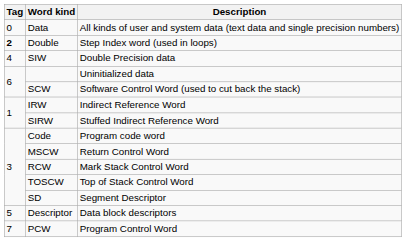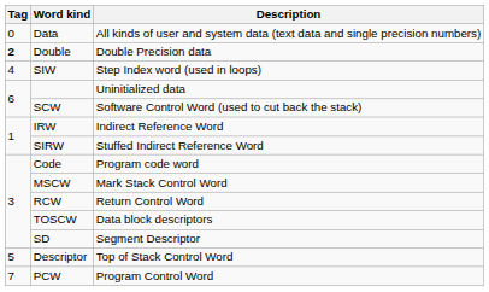 <table class="wikitable">
 <tr>
 <th>Tag</th>
 <th>Word kind</th>
 <th>Description</th>
 </tr>
 <tr>
 <td>0</td>
 <td>Data</td>
 <td>All kinds of user and system data (text data and single precision numbers)</td>
 </tr>
 <tr>
 <td><strong>2</strong></td>
 <td>Double</td>
-<td>Step Index word (used in loops)</td>
+<td>Double Precision data</td>
 </tr>
 <tr>
 <td>4</td>
 <td>SIW</td>
-<td>Double Precision data</td>
+<td>Step Index word (used in loops)</td>
 </tr>
 <tr>
 <td rowspan=2>6</td>
 <td></td>
 <td>Uninitialized data</td>
 </tr>
 <tr>
 <td>SCW</td>
 <td>Software Control Word (used to cut back the stack)</td>
 </tr>
 <tr>
 <td rowspan=2>1</td>
 <td>IRW</td>
 <td>Indirect Reference Word</td>
 </tr>
 <tr>
 <td>SIRW</td>
 <td>Stuffed Indirect Reference Word</td>
 </tr>
 <tr>
 <td rowspan=5>3</td>
 <td>Code</td>
 <td>Program code word</td>
 </tr>
 <tr>
 <td>MSCW</td>
+<td>Mark Stack Control Word</td>
+</tr>
+<tr>
+<td>RCW</td>
 <td>Return Control Word</td>
 </tr>
 <tr>
-<td>RCW</td>
-<td>Mark Stack Control Word</td>
-</tr>
-<tr>
 <td>TOSCW</td>
-<td>Top of Stack Control Word</td>
+<td>Data block descriptors</td>
 </tr>
 <tr>
 <td>SD</td>
 <td>Segment Descriptor</td>
 </tr>
 <tr>
 <td>5</td>
 <td>Descriptor</td>
-<td>Data block descriptors</td>
+<td>Top of Stack Control Word</td>
 </tr>
 <tr>
 <td>7</td>
 <td>PCW</td>
 <td>Program Control Word</td>
 </tr>
 </table>
